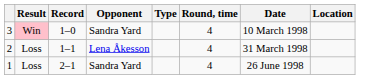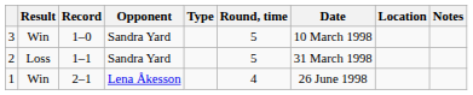 <table class="wikitable" style="text-align:center; font-size:95%">
 <tr>
 <th></th>
 <th>Result</th>
 <th>Record</th>
 <th>Opponent</th>
 <th>Type</th>
 <th>Round, time</th>
 <th>Date</th>
 <th>Location</th>
+<th>Notes</th>
 </tr>
 <tr>
 <td>3</td>
-<td style="background: pink;">Win</td>
+<td>Win</td>
 <td>1–0</td>
 <td style="text-align:left;"> Sandra Yard</td>
 <td></td>
-<td>4</td>
+<td>5</td>
 <td>10 March 1998</td>
 <td style="text-align:left;"> </td>
+<td style="text-align:left;"></td>
 </tr>
 <tr>
 <td>2</td>
 <td>Loss</td>
 <td>1–1</td>
-<td style="text-align:left;"> <a href='#'>Lena Åkesson</a></td>
+<td style="text-align:left;"> Sandra Yard</td>
 <td></td>
-<td>4</td>
+<td>5</td>
 <td>31 March 1998</td>
 <td style="text-align:left;"> </td>
+<td style="text-align:left;"></td>
 </tr>
 <tr>
 <td>1</td>
-<td>Loss</td>
+<td>Win</td>
 <td>2–1</td>
-<td style="text-align:left;"> Sandra Yard</td>
+<td style="text-align:left;"> <a href='#'>Lena Åkesson</a></td>
 <td></td>
 <td>4</td>
 <td>26 June 1998</td>
 <td style="text-align:left;"> </td>
+<td style="text-align:left;"></td>
 </tr>
 </table>
